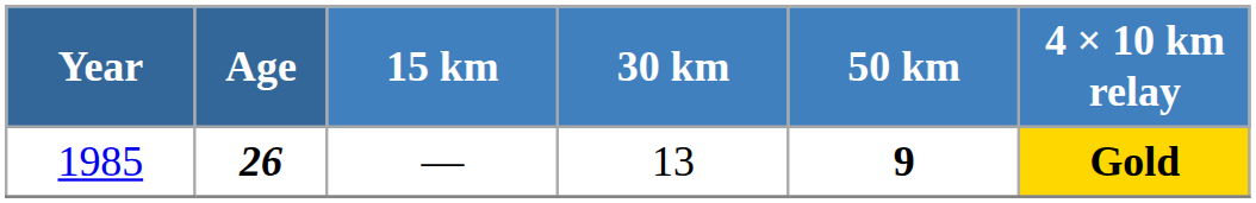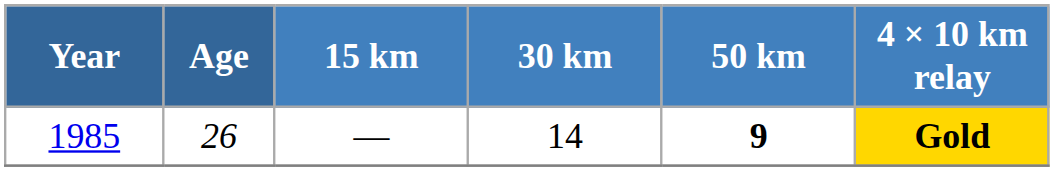 <table class="wikitable" style="font-size:95%; text-align:center; border:grey solid 1px; border-collapse:collapse; background:#ffffff;">
 <tr>
 <th style="background-color:#369; color:white; width:60px;"> Year </th>
 <th style="background-color:#369; color:white; width:40px;"> Age </th>
 <th style="background-color:#4180be; color:white; width:75px;"> 15 km </th>
 <th style="background-color:#4180be; color:white; width:75px;"> 30 km </th>
 <th style="background-color:#4180be; color:white; width:75px;"> 50 km </th>
 <th style="background-color:#4180be; color:white; width:75px;"> 4 × 10 km <br> relay </th>
 </tr>
 <tr>
 <td><a href='#'>1985</a></td>
-<td><strong><em>26</em></strong></td>
+<td><em>26</em></td>
 <td>—</td>
-<td>13</td>
+<td>14</td>
 <td><strong>9</strong></td>
 <td style="background:gold;"><strong>Gold</strong></td>
 </tr>
 <tr>
 </tr>
 </table>
